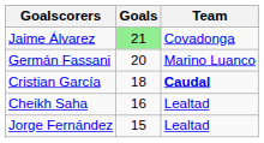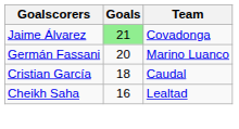 <table class="wikitable sortable" class="wikitable">
 <tr style="background:#ccc; text-align:center;">
 <th>Goalscorers</th>
 <th>Goals</th>
 <th>Team</th>
 </tr>
 <tr>
 <td> <a href='#'>Jaime Álvarez</a></td>
 <td style="background: lightgreen; text-align:center;">21</td>
 <td><a href='#'>Covadonga</a></td>
 </tr>
 <tr>
 <td> <a href='#'>Germán Fassani</a></td>
 <td style="text-align:center;">20</td>
 <td><a href='#'>Marino Luanco</a></td>
 </tr>
 <tr>
 <td> <a href='#'>Cristian García</a></td>
 <td style="text-align:center;">18</td>
-<td><strong><a href='#'>Caudal</a></strong></td>
+<td><a href='#'>Caudal</a></td>
 </tr>
 <tr>
 <td> <a href='#'>Cheikh Saha</a></td>
 <td style="text-align:center;">16</td>
 <td><a href='#'>Lealtad</a></td>
 </tr>
-<tr>
-<td> <a href='#'>Jorge Fernández</a></td>
-<td style="text-align:center;">15</td>
-<td><a href='#'>Lealtad</a></td>
-</tr>
 </table>
